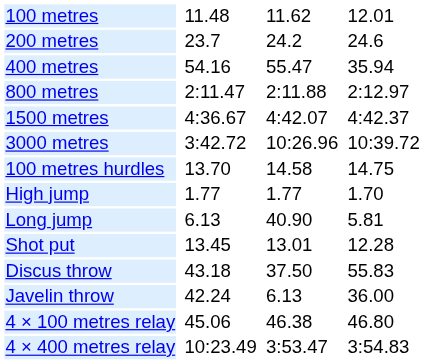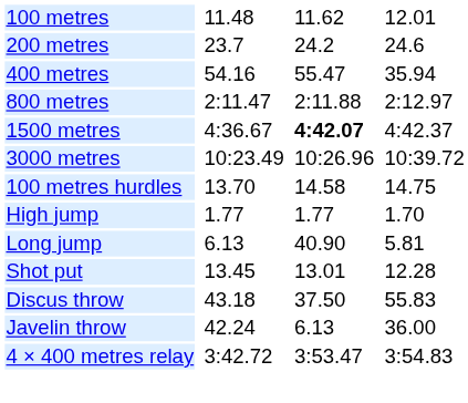 <table>
 <tr>
 <td bgcolor = DDEEFF><a href='#'>100 metres</a></td>
 <td></td>
 <td>11.48</td>
 <td></td>
 <td>11.62</td>
 <td></td>
 <td>12.01</td>
 </tr>
 <tr>
 <td bgcolor = DDEEFF><a href='#'>200 metres</a></td>
 <td></td>
 <td>23.7</td>
 <td></td>
 <td>24.2</td>
 <td></td>
 <td>24.6</td>
 </tr>
 <tr>
 <td bgcolor = DDEEFF><a href='#'>400 metres</a></td>
 <td></td>
 <td>54.16</td>
 <td></td>
 <td>55.47</td>
 <td></td>
 <td>35.94</td>
 </tr>
 <tr>
 <td bgcolor = DDEEFF><a href='#'>800 metres</a></td>
 <td></td>
 <td>2:11.47</td>
 <td></td>
 <td>2:11.88</td>
 <td></td>
 <td>2:12.97</td>
 </tr>
 <tr>
 <td bgcolor = DDEEFF><a href='#'>1500 metres</a></td>
 <td></td>
 <td>4:36.67</td>
 <td></td>
-<td>4:42.07</td>
+<td><strong>4:42.07</strong></td>
 <td></td>
 <td>4:42.37</td>
 </tr>
 <tr>
 <td bgcolor = DDEEFF><a href='#'>3000 metres</a></td>
 <td></td>
-<td>3:42.72</td>
+<td>10:23.49</td>
 <td></td>
 <td>10:26.96</td>
 <td></td>
 <td>10:39.72</td>
 </tr>
 <tr>
 <td bgcolor = DDEEFF><a href='#'>100 metres hurdles</a></td>
 <td></td>
 <td>13.70</td>
 <td></td>
 <td>14.58</td>
 <td></td>
 <td>14.75</td>
 </tr>
 <tr>
 <td bgcolor = DDEEFF><a href='#'>High jump</a></td>
 <td></td>
 <td>1.77</td>
 <td></td>
 <td>1.77</td>
 <td></td>
 <td>1.70</td>
 </tr>
 <tr>
 <td bgcolor = DDEEFF><a href='#'>Long jump</a></td>
 <td></td>
 <td>6.13</td>
 <td></td>
 <td>40.90</td>
 <td></td>
 <td>5.81</td>
 </tr>
 <tr>
 <td bgcolor = DDEEFF><a href='#'>Shot put</a></td>
 <td></td>
 <td>13.45</td>
 <td></td>
 <td>13.01</td>
 <td></td>
 <td>12.28</td>
 </tr>
 <tr>
 <td bgcolor = DDEEFF><a href='#'>Discus throw</a></td>
 <td></td>
 <td>43.18</td>
 <td></td>
 <td>37.50</td>
 <td></td>
 <td>55.83</td>
 </tr>
 <tr>
 <td bgcolor = DDEEFF><a href='#'>Javelin throw</a></td>
 <td></td>
 <td>42.24</td>
 <td></td>
 <td>6.13</td>
 <td></td>
 <td>36.00</td>
 </tr>
 <tr>
-<td bgcolor = DDEEFF><a href='#'>4 × 100 metres relay</a></td>
-<td></td>
-<td>45.06</td>
-<td></td>
-<td>46.38</td>
-<td></td>
-<td>46.80</td>
-</tr>
-<tr>
 <td bgcolor = DDEEFF><a href='#'>4 × 400 metres relay</a></td>
 <td></td>
-<td>10:23.49</td>
+<td>3:42.72</td>
 <td></td>
 <td>3:53.47</td>
 <td></td>
 <td>3:54.83</td>
 </tr>
 </table>
